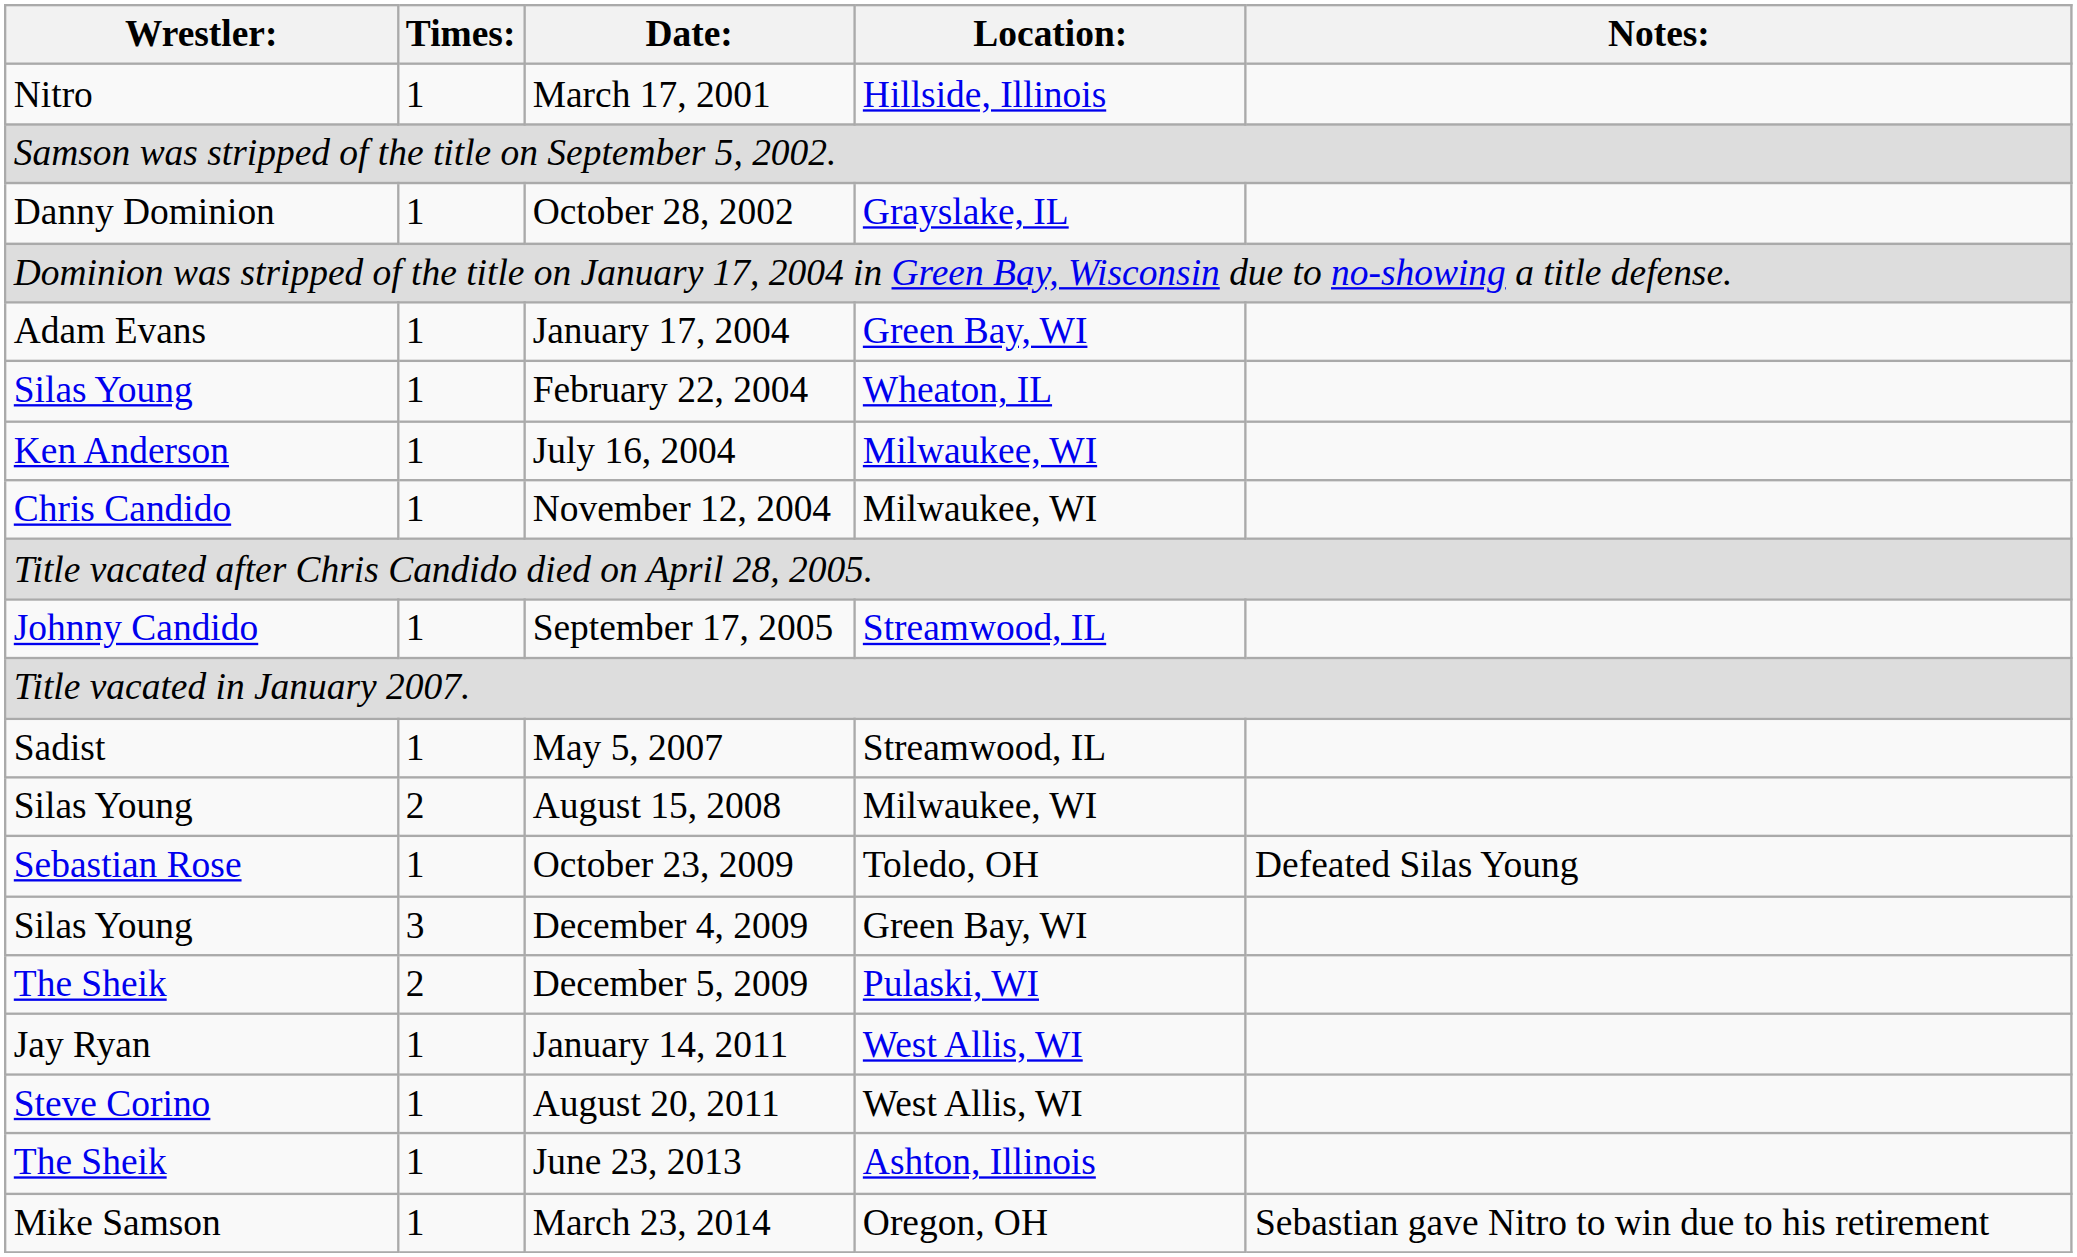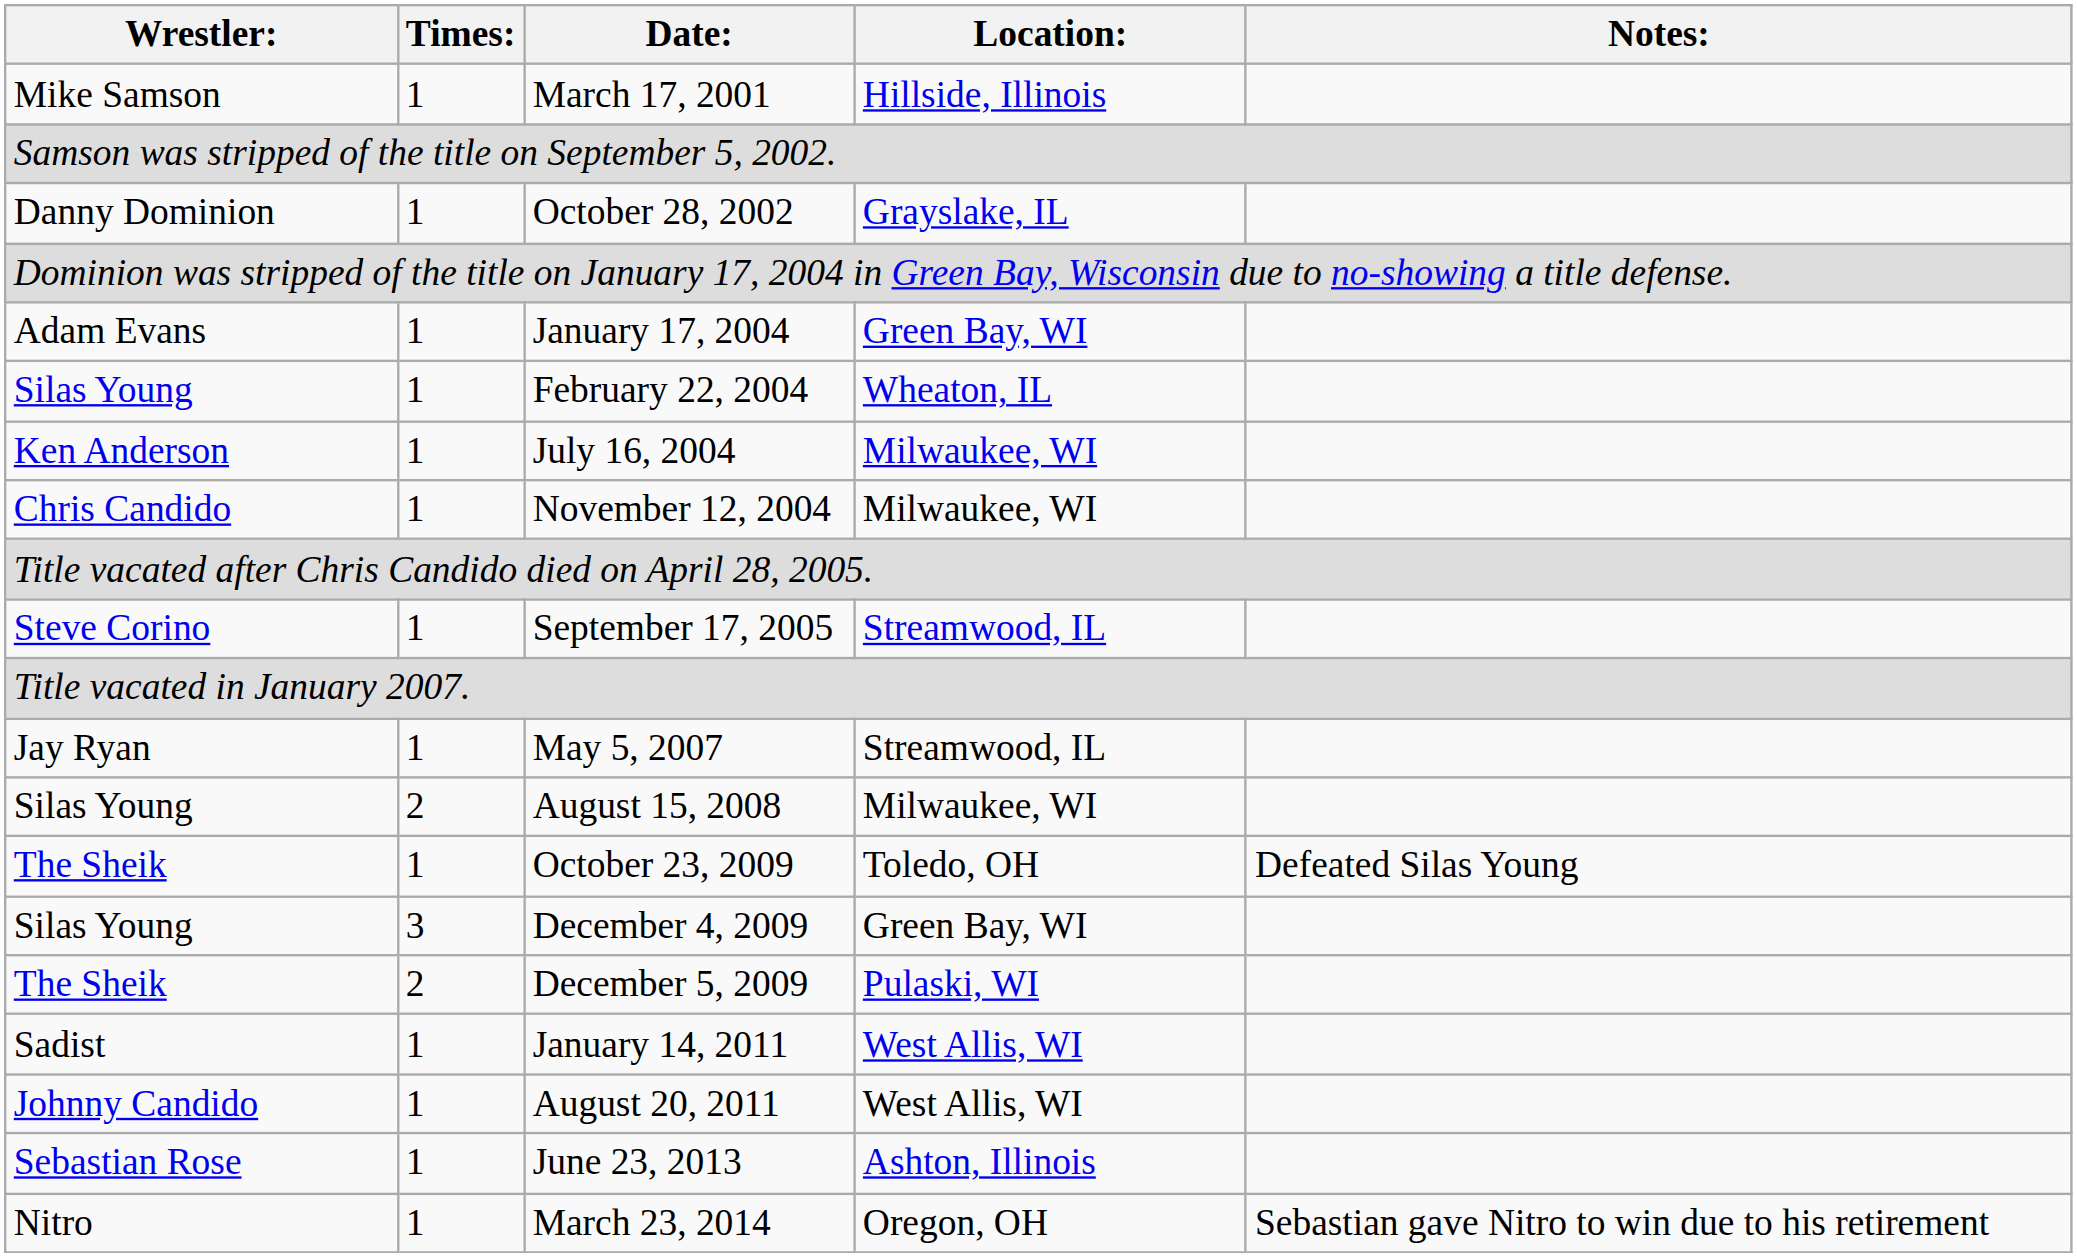 <table class="wikitable" width=100%>
 <tr>
 <th width=19%>Wrestler:</th>
 <th width=5%>Times:</th>
 <th width=16%>Date:</th>
 <th width=19%>Location:</th>
 <th width=40%>Notes:</th>
 </tr>
 <tr>
-<td>Nitro</td>
+<td>Mike Samson</td>
 <td>1</td>
 <td>March 17, 2001</td>
 <td><a href='#'>Hillside, Illinois</a></td>
 <td></td>
 </tr>
 <tr>
 <td colspan=5 style="background: #dddddd;"><em>Samson was stripped of the title on September 5, 2002.</em></td>
 </tr>
 <tr>
 <td>Danny Dominion</td>
 <td>1</td>
 <td>October 28, 2002</td>
 <td><a href='#'>Grayslake, IL</a></td>
 <td></td>
 </tr>
 <tr>
 <td colspan=5 style="background: #dddddd;"><em>Dominion was stripped of the title on January 17, 2004 in <a href='#'>Green Bay, Wisconsin</a> due to <a href='#'>no-showing</a> a title defense.</em></td>
 </tr>
 <tr>
 <td>Adam Evans</td>
 <td>1</td>
 <td>January 17, 2004</td>
 <td><a href='#'>Green Bay, WI</a></td>
 <td></td>
 </tr>
 <tr>
 <td><a href='#'>Silas Young</a></td>
 <td>1</td>
 <td>February 22, 2004</td>
 <td><a href='#'>Wheaton, IL</a></td>
 <td></td>
 </tr>
 <tr>
 <td><a href='#'>Ken Anderson</a></td>
 <td>1</td>
 <td>July 16, 2004</td>
 <td><a href='#'>Milwaukee, WI</a></td>
 <td></td>
 </tr>
 <tr>
 <td><a href='#'>Chris Candido</a></td>
 <td>1</td>
 <td>November 12, 2004</td>
 <td>Milwaukee, WI</td>
 <td></td>
 </tr>
 <tr>
 <td colspan=5 style="background: #dddddd;"><em>Title vacated after Chris Candido died on April 28, 2005.</em></td>
 </tr>
 <tr>
-<td><a href='#'>Johnny Candido</a></td>
+<td><a href='#'>Steve Corino</a></td>
 <td>1</td>
 <td>September 17, 2005</td>
 <td><a href='#'>Streamwood, IL</a></td>
 <td></td>
 </tr>
 <tr>
 <td colspan=5 style="background: #dddddd;"><em>Title vacated in January 2007.</em></td>
 </tr>
 <tr>
-<td>Sadist</td>
+<td>Jay Ryan</td>
 <td>1</td>
 <td>May 5, 2007</td>
 <td>Streamwood, IL</td>
 <td></td>
 </tr>
 <tr>
 <td>Silas Young</td>
 <td>2</td>
 <td>August 15, 2008</td>
 <td>Milwaukee, WI</td>
 <td></td>
 </tr>
 <tr>
-<td><a href='#'>Sebastian Rose</a></td>
+<td><a href='#'>The Sheik</a></td>
 <td>1</td>
 <td>October 23, 2009</td>
 <td>Toledo, OH</td>
 <td>Defeated Silas Young</td>
 </tr>
 <tr>
 <td>Silas Young</td>
 <td>3</td>
 <td>December 4, 2009</td>
 <td>Green Bay, WI</td>
 <td></td>
 </tr>
 <tr>
 <td><a href='#'>The Sheik</a></td>
 <td>2</td>
 <td>December 5, 2009</td>
 <td><a href='#'>Pulaski, WI</a></td>
 <td></td>
 </tr>
 <tr>
-<td>Jay Ryan</td>
+<td>Sadist</td>
 <td>1</td>
 <td>January 14, 2011</td>
 <td><a href='#'>West Allis, WI</a></td>
 <td></td>
 </tr>
 <tr>
-<td><a href='#'>Steve Corino</a></td>
+<td><a href='#'>Johnny Candido</a></td>
 <td>1</td>
 <td>August 20, 2011</td>
 <td>West Allis, WI</td>
 <td></td>
 </tr>
 <tr>
-<td><a href='#'>The Sheik</a></td>
+<td><a href='#'>Sebastian Rose</a></td>
 <td>1</td>
 <td>June 23, 2013</td>
 <td><a href='#'>Ashton, Illinois</a></td>
 <td></td>
 </tr>
 <tr>
-<td>Mike Samson</td>
+<td>Nitro</td>
 <td>1</td>
 <td>March 23, 2014</td>
 <td>Oregon, OH</td>
 <td>Sebastian gave Nitro to win due to his retirement</td>
 </tr>
 </table>
